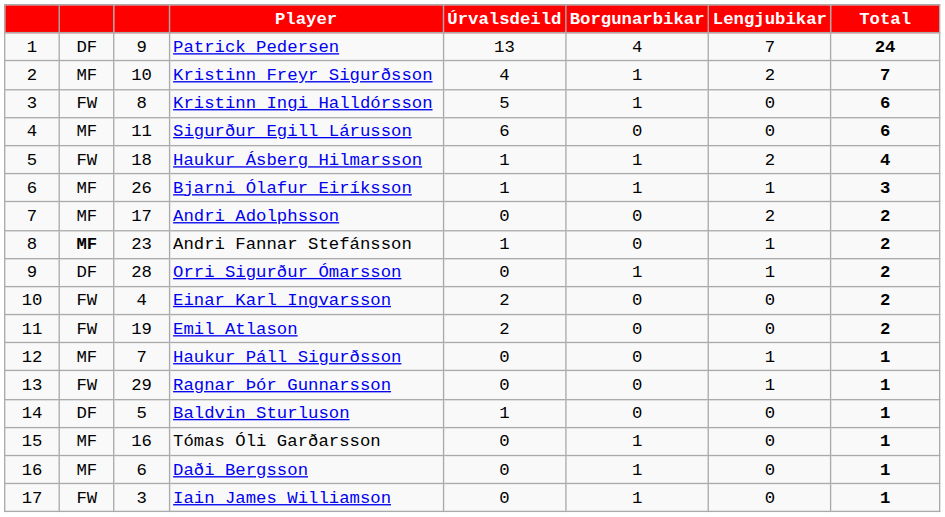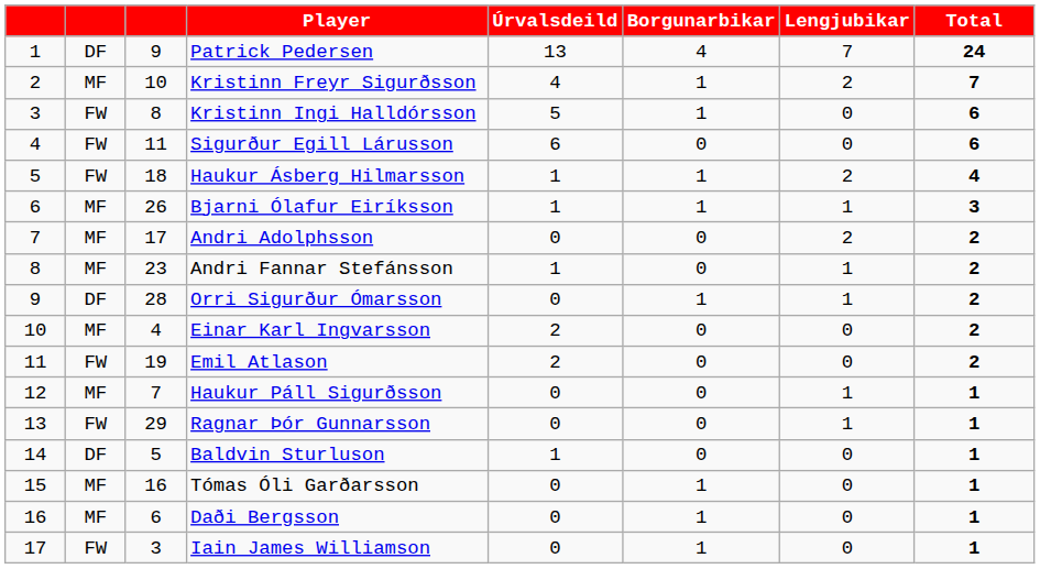 <table class="wikitable" style="text-align:center;">
 <tr>
 <th style="background:#FF0000; color:white; width:35px;"></th>
 <th style="background:#FF0000; color:white; width:35px;"></th>
 <th style="background:#FF0000; color:white; width:35px;"></th>
 <th style="background:#FF0000; color:white; width:200px;">Player</th>
 <th style="background:#FF0000; color:white; width:75px;">Úrvalsdeild</th>
 <th style="background:#FF0000; color:white; width:75px;">Borgunarbikar</th>
 <th style="background:#FF0000; color:white; width:75px;">Lengjubikar</th>
 <th style="background:#FF0000; color:white; width:75px;"><strong>Total</strong></th>
 </tr>
 <tr>
 <td rowspan=1>1</td>
 <td>DF</td>
 <td>9</td>
 <td align=left> <a href='#'>Patrick Pedersen</a></td>
 <td>13</td>
 <td>4</td>
 <td>7</td>
 <td><strong>24</strong></td>
 </tr>
 <tr>
 <td rowspan=1>2</td>
 <td>MF</td>
 <td>10</td>
 <td align=left> <a href='#'>Kristinn Freyr Sigurðsson</a></td>
 <td>4</td>
 <td>1</td>
 <td>2</td>
 <td><strong>7</strong></td>
 </tr>
 <tr>
 <td rowspan=1>3</td>
 <td>FW</td>
 <td>8</td>
 <td align=left> <a href='#'>Kristinn Ingi Halldórsson</a></td>
 <td>5</td>
 <td>1</td>
 <td>0</td>
 <td><strong>6</strong></td>
 </tr>
 <tr>
 <td rowspan=1>4</td>
-<td>MF</td>
+<td>FW</td>
 <td>11</td>
 <td align=left> <a href='#'>Sigurður Egill Lárusson</a></td>
 <td>6</td>
 <td>0</td>
 <td>0</td>
 <td><strong>6</strong></td>
 </tr>
 <tr>
 <td rowspan=1>5</td>
 <td>FW</td>
 <td>18</td>
 <td align=left> <a href='#'>Haukur Ásberg Hilmarsson</a></td>
 <td>1</td>
 <td>1</td>
 <td>2</td>
 <td><strong>4</strong></td>
 </tr>
 <tr>
 <td rowspan=1>6</td>
 <td>MF</td>
 <td>26</td>
 <td align=left> <a href='#'>Bjarni Ólafur Eiríksson</a></td>
 <td>1</td>
 <td>1</td>
 <td>1</td>
 <td><strong>3</strong></td>
 </tr>
 <tr>
 <td rowspan=1>7</td>
 <td>MF</td>
 <td>17</td>
 <td align=left> <a href='#'>Andri Adolphsson</a></td>
 <td>0</td>
 <td>0</td>
 <td>2</td>
 <td><strong>2</strong></td>
 </tr>
 <tr>
 <td rowspan=1>8</td>
-<td><strong>MF</strong></td>
+<td>MF</td>
 <td>23</td>
 <td align=left> Andri Fannar Stefánsson</td>
 <td>1</td>
 <td>0</td>
 <td>1</td>
 <td><strong>2</strong></td>
 </tr>
 <tr>
 <td rowspan=1>9</td>
 <td>DF</td>
 <td>28</td>
 <td align=left> <a href='#'>Orri Sigurður Ómarsson</a></td>
 <td>0</td>
 <td>1</td>
 <td>1</td>
 <td><strong>2</strong></td>
 </tr>
 <tr>
 <td rowspan=1>10</td>
-<td>FW</td>
+<td>MF</td>
 <td>4</td>
 <td align=left> <a href='#'>Einar Karl Ingvarsson</a></td>
 <td>2</td>
 <td>0</td>
 <td>0</td>
 <td><strong>2</strong></td>
 </tr>
 <tr>
 <td rowspan=1>11</td>
 <td>FW</td>
 <td>19</td>
 <td align=left> <a href='#'>Emil Atlason</a></td>
 <td>2</td>
 <td>0</td>
 <td>0</td>
 <td><strong>2</strong></td>
 </tr>
 <tr>
 <td rowspan=1>12</td>
 <td>MF</td>
 <td>7</td>
 <td align=left> <a href='#'>Haukur Páll Sigurðsson</a></td>
 <td>0</td>
 <td>0</td>
 <td>1</td>
 <td><strong>1</strong></td>
 </tr>
 <tr>
 <td rowspan=1>13</td>
 <td>FW</td>
 <td>29</td>
 <td align=left> <a href='#'>Ragnar Þór Gunnarsson</a></td>
 <td>0</td>
 <td>0</td>
 <td>1</td>
 <td><strong>1</strong></td>
 </tr>
 <tr>
 <td rowspan=1>14</td>
 <td>DF</td>
 <td>5</td>
 <td align=left> <a href='#'>Baldvin Sturluson</a></td>
 <td>1</td>
 <td>0</td>
 <td>0</td>
 <td><strong>1</strong></td>
 </tr>
 <tr>
 <td rowspan=1>15</td>
 <td>MF</td>
 <td>16</td>
 <td align=left> Tómas Óli Garðarsson</td>
 <td>0</td>
 <td>1</td>
 <td>0</td>
 <td><strong>1</strong></td>
 </tr>
 <tr>
 <td rowspan=1>16</td>
 <td>MF</td>
 <td>6</td>
 <td align=left> <a href='#'>Daði Bergsson</a></td>
 <td>0</td>
 <td>1</td>
 <td>0</td>
 <td><strong>1</strong></td>
 </tr>
 <tr>
 <td rowspan=1>17</td>
 <td>FW</td>
 <td>3</td>
 <td align=left> <a href='#'>Iain James Williamson</a></td>
 <td>0</td>
 <td>1</td>
 <td>0</td>
 <td><strong>1</strong></td>
 </tr>
 </table>
